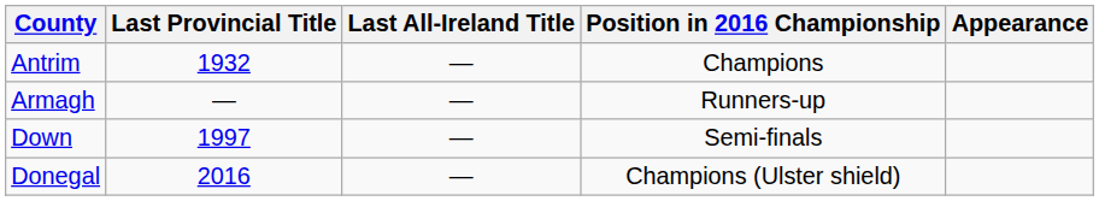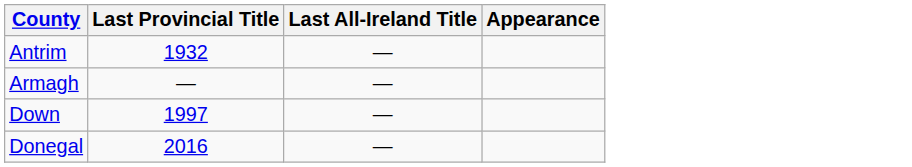 <table class="wikitable sortable" style="text-align:center">
 <tr>
 <th><a href='#'>County</a></th>
 <th>Last Provincial Title</th>
 <th>Last All-Ireland Title</th>
-<th>Position in <a href='#'>2016</a> Championship</th>
 <th>Appearance</th>
 </tr>
 <tr>
 <td style="text-align:left"> <a href='#'>Antrim</a></td>
 <td><a href='#'>1932</a></td>
 <td>—</td>
-<td>Champions</td>
 <td></td>
 </tr>
 <tr>
 <td style="text-align:left"> <a href='#'>Armagh</a></td>
 <td>—</td>
 <td>—</td>
-<td>Runners-up</td>
 <td></td>
 </tr>
 <tr>
 <td style="text-align:left"> <a href='#'>Down</a></td>
 <td><a href='#'>1997</a></td>
 <td>—</td>
-<td>Semi-finals</td>
 <td></td>
 </tr>
 <tr>
 <td style="text-align:left"> <a href='#'>Donegal</a></td>
 <td><a href='#'>2016</a></td>
 <td>—</td>
-<td>Champions (Ulster shield)</td>
 <td></td>
 </tr>
 </table>
